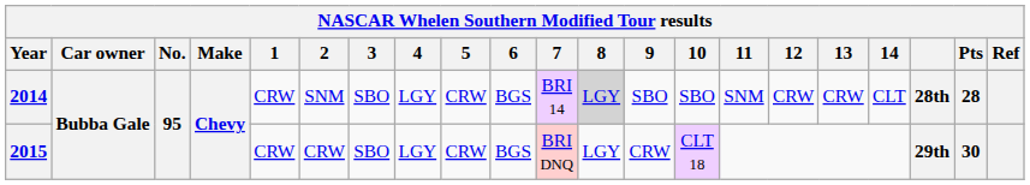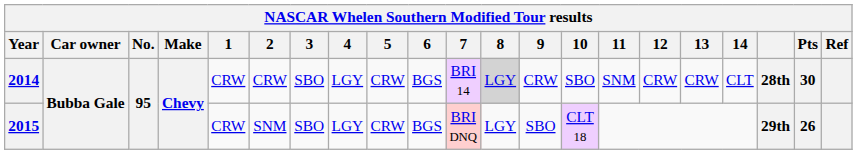 <table class="wikitable" style="text-align:center; font-size:75%">
 <tr>
 <th colspan=23><a href='#'>NASCAR Whelen Southern Modified Tour</a> results</th>
 </tr>
 <tr>
 <th>Year</th>
 <th>Car owner</th>
 <th>No.</th>
 <th>Make</th>
 <th>1</th>
 <th>2</th>
 <th>3</th>
 <th>4</th>
 <th>5</th>
 <th>6</th>
 <th>7</th>
 <th>8</th>
 <th>9</th>
 <th>10</th>
 <th>11</th>
 <th>12</th>
 <th>13</th>
 <th>14</th>
 <th></th>
 <th>Pts</th>
 <th>Ref</th>
 </tr>
 <tr>
 <th><a href='#'>2014</a></th>
 <th rowspan=2>Bubba Gale</th>
 <th rowspan=2>95</th>
 <th rowspan=2><a href='#'>Chevy</a></th>
 <td><a href='#'>CRW</a></td>
-<td><a href='#'>SNM</a></td>
+<td><a href='#'>CRW</a></td>
 <td><a href='#'>SBO</a></td>
 <td><a href='#'>LGY</a></td>
 <td><a href='#'>CRW</a></td>
 <td><a href='#'>BGS</a></td>
 <td style="background:#EFCFFF;"><a href='#'>BRI</a><br><small>14</small></td>
 <td style="background: lightgrey;"><a href='#'>LGY</a></td>
-<td><a href='#'>SBO</a></td>
+<td><a href='#'>CRW</a></td>
 <td><a href='#'>SBO</a></td>
 <td><a href='#'>SNM</a></td>
 <td><a href='#'>CRW</a></td>
 <td><a href='#'>CRW</a></td>
 <td><a href='#'>CLT</a></td>
 <th>28th</th>
-<th>28</th>
+<th>30</th>
 <th></th>
 </tr>
 <tr>
 <th><a href='#'>2015</a></th>
 <td><a href='#'>CRW</a></td>
-<td><a href='#'>CRW</a></td>
+<td><a href='#'>SNM</a></td>
 <td><a href='#'>SBO</a></td>
 <td><a href='#'>LGY</a></td>
 <td><a href='#'>CRW</a></td>
 <td><a href='#'>BGS</a></td>
 <td style="background:#FFCFCF;"><a href='#'>BRI</a><br><small>DNQ</small></td>
 <td><a href='#'>LGY</a></td>
-<td><a href='#'>CRW</a></td>
+<td><a href='#'>SBO</a></td>
 <td style="background:#EFCFFF;"><a href='#'>CLT</a><br><small>18</small></td>
 <td colspan=4></td>
 <th>29th</th>
-<th>30</th>
+<th>26</th>
 <th></th>
 </tr>
 </table>
